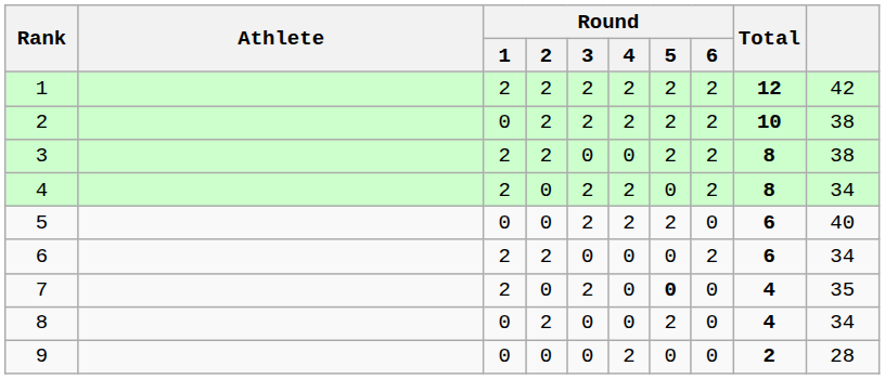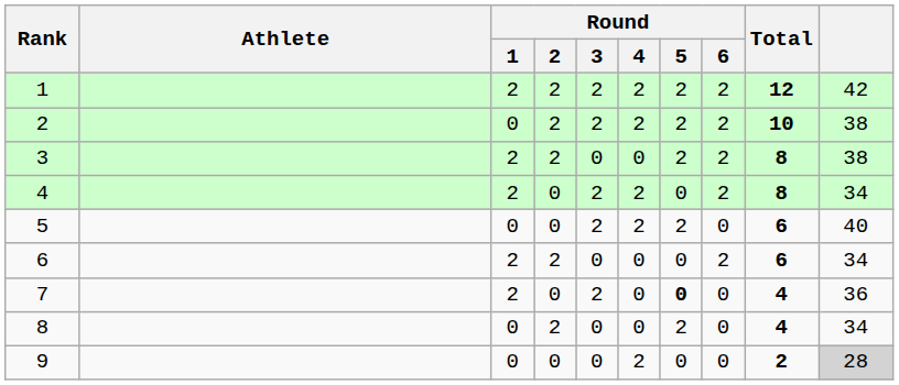 <table class=wikitable style="text-align:center">
 <tr>
 <th rowspan="2" width=40>Rank</th>
 <th rowspan="2" width=250>Athlete</th>
 <th colspan="6">Round</th>
 <th rowspan="2" width=40>Total</th>
 <th rowspan="2" width=40></th>
 </tr>
 <tr>
 <th width=20>1</th>
 <th width=20>2</th>
 <th width=20>3</th>
 <th width=20>4</th>
 <th width=20>5</th>
 <th width=20>6</th>
 </tr>
 <tr bgcolor="ccffcc">
 <td>1</td>
 <td align=left></td>
 <td>2</td>
 <td>2</td>
 <td>2</td>
 <td>2</td>
 <td>2</td>
 <td>2</td>
 <td><strong>12</strong></td>
 <td>42</td>
 </tr>
 <tr bgcolor="ccffcc">
 <td>2</td>
 <td align=left></td>
 <td>0</td>
 <td>2</td>
 <td>2</td>
 <td>2</td>
 <td>2</td>
 <td>2</td>
 <td><strong>10</strong></td>
 <td>38</td>
 </tr>
 <tr bgcolor="ccffcc">
 <td>3</td>
 <td align=left></td>
 <td>2</td>
 <td>2</td>
 <td>0</td>
 <td>0</td>
 <td>2</td>
 <td>2</td>
 <td><strong>8</strong></td>
 <td>38</td>
 </tr>
 <tr bgcolor="ccffcc">
 <td>4</td>
 <td align=left></td>
 <td>2</td>
 <td>0</td>
 <td>2</td>
 <td>2</td>
 <td>0</td>
 <td>2</td>
 <td><strong>8</strong></td>
 <td>34</td>
 </tr>
 <tr>
 <td>5</td>
 <td align=left></td>
 <td>0</td>
 <td>0</td>
 <td>2</td>
 <td>2</td>
 <td>2</td>
 <td>0</td>
 <td><strong>6</strong></td>
 <td>40</td>
 </tr>
 <tr>
 <td>6</td>
 <td align=left></td>
 <td>2</td>
 <td>2</td>
 <td>0</td>
 <td>0</td>
 <td>0</td>
 <td>2</td>
 <td><strong>6</strong></td>
 <td>34</td>
 </tr>
 <tr>
 <td>7</td>
 <td align=left></td>
 <td>2</td>
 <td>0</td>
 <td>2</td>
 <td>0</td>
 <td><strong>0</strong></td>
 <td>0</td>
 <td><strong>4</strong></td>
-<td>35</td>
+<td>36</td>
 </tr>
 <tr>
 <td>8</td>
 <td align=left></td>
 <td>0</td>
 <td>2</td>
 <td>0</td>
 <td>0</td>
 <td>2</td>
 <td>0</td>
 <td><strong>4</strong></td>
 <td>34</td>
 </tr>
 <tr>
 <td>9</td>
 <td align=left></td>
 <td>0</td>
 <td>0</td>
 <td>0</td>
 <td>2</td>
 <td>0</td>
 <td>0</td>
 <td><strong>2</strong></td>
-<td>28</td>
+<td style="background: lightgrey;">28</td>
 </tr>
 </table>
